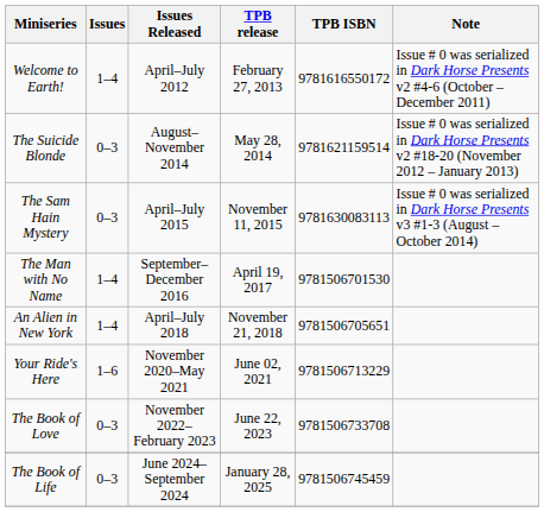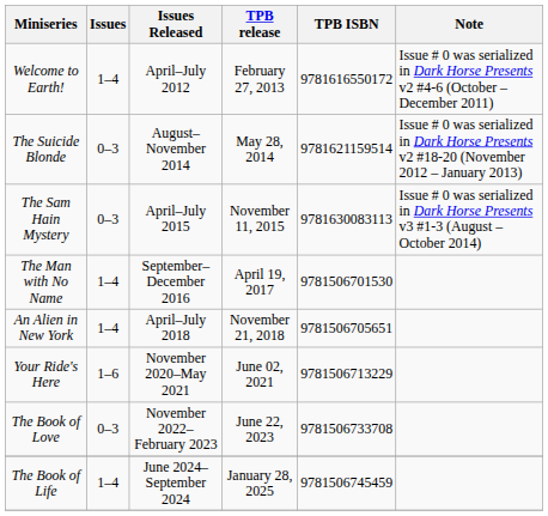 <table class="wikitable" style="text-align: center">
 <tr>
 <th>Miniseries</th>
 <th>Issues</th>
 <th>Issues Released</th>
 <th><a href='#'>TPB</a> release</th>
 <th>TPB ISBN</th>
 <th>Note</th>
 </tr>
 <tr>
 <td><em>Welcome to Earth!</em></td>
 <td>1–4</td>
 <td>April–July 2012</td>
 <td>February 27, 2013</td>
 <td>9781616550172</td>
 <td style="text-align: left">Issue # 0 was serialized in <em> <a href='#'>Dark Horse Presents</a></em> v2 #4-6 (October – December 2011)</td>
 </tr>
 <tr>
 <td><em>The Suicide Blonde</em></td>
 <td>0–3</td>
 <td>August–November 2014</td>
 <td>May 28, 2014</td>
 <td>9781621159514</td>
 <td style="text-align: left">Issue # 0 was serialized in <em> <a href='#'>Dark Horse Presents</a></em> v2 #18-20 (November 2012 – January 2013)</td>
 </tr>
 <tr>
 <td><em>The Sam Hain Mystery</em></td>
 <td>0–3</td>
 <td>April–July 2015</td>
 <td>November 11, 2015</td>
 <td>9781630083113</td>
 <td style="text-align: left">Issue # 0 was serialized in <em> <a href='#'>Dark Horse Presents</a></em> v3 #1-3 (August – October 2014)</td>
 </tr>
 <tr>
 <td><em>The Man with No Name</em></td>
 <td>1–4</td>
 <td>September–December 2016</td>
 <td>April 19, 2017</td>
 <td>9781506701530</td>
 <td></td>
 </tr>
 <tr>
 <td><em>An Alien in New York</em></td>
 <td>1–4</td>
 <td>April–July 2018</td>
 <td>November 21, 2018</td>
 <td>9781506705651</td>
 <td></td>
 </tr>
 <tr>
 <td><em>Your Ride's Here</em></td>
 <td>1–6</td>
 <td>November 2020–May 2021</td>
 <td>June 02, 2021</td>
 <td>9781506713229</td>
 <td></td>
 </tr>
 <tr>
 <td><em>The Book of Love</em></td>
 <td>0–3</td>
 <td>November 2022–February 2023</td>
 <td>June 22, 2023</td>
 <td>9781506733708</td>
 <td></td>
 </tr>
 <tr>
 </tr>
 <tr>
 <td><em>The Book of Life</em></td>
-<td>0–3</td>
+<td>1–4</td>
 <td>June 2024–September 2024</td>
 <td>January  28, 2025</td>
 <td>9781506745459</td>
 <td></td>
 </tr>
 <tr>
 </tr>
 </table>
